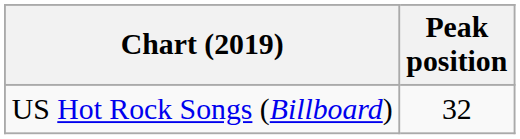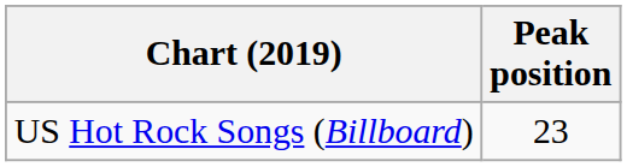 <table class="wikitable sortable">
 <tr>
 <th>Chart (2019)</th>
 <th>Peak<br>position</th>
 </tr>
 <tr>
 <td>US <a href='#'>Hot Rock Songs</a> (<em><a href='#'>Billboard</a></em>)</td>
-<td style="text-align:center;">32</td>
+<td style="text-align:center;">23</td>
 </tr>
 </table>
